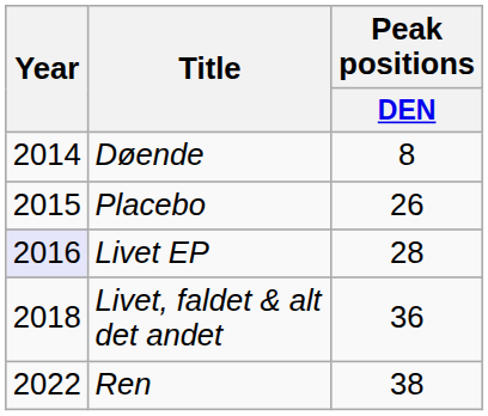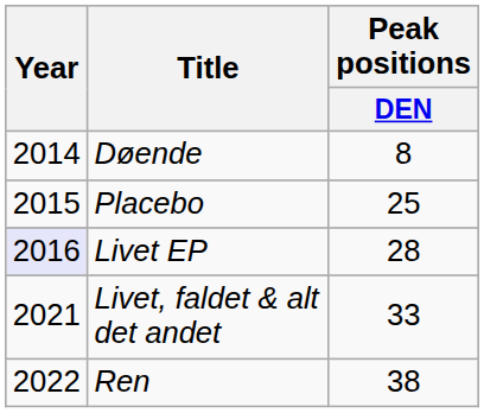 <table class="wikitable">
 <tr>
 <th align="center" rowspan="2" width="10">Year</th>
 <th align="center" rowspan="2" width="120">Title</th>
 <th align="center" colspan="1" width="20">Peak positions</th>
 </tr>
 <tr>
 <th scope="col" style="width:3em;font-size:90%;"><a href='#'>DEN</a><br></th>
 </tr>
 <tr>
 <td style="text-align:center;">2014</td>
 <td><em>Døende</em></td>
 <td style="text-align:center;">8</td>
 </tr>
 <tr>
 <td style="text-align:center;">2015</td>
 <td><em>Placebo</em></td>
-<td style="text-align:center;">26</td>
+<td style="text-align:center;">25</td>
 </tr>
 <tr>
 <td style="background: lavender; text-align:center;">2016</td>
 <td><em>Livet EP</em></td>
 <td style="text-align:center;">28</td>
 </tr>
 <tr>
-<td style="text-align:center;">2018</td>
+<td style="text-align:center;">2021</td>
 <td><em>Livet, faldet & alt det andet</em></td>
-<td style="text-align:center;">36<br></td>
+<td style="text-align:center;">33<br></td>
 </tr>
 <tr>
 <td style="text-align:center;">2022</td>
 <td><em>Ren</em></td>
 <td style="text-align:center;">38<br></td>
 </tr>
 </table>
